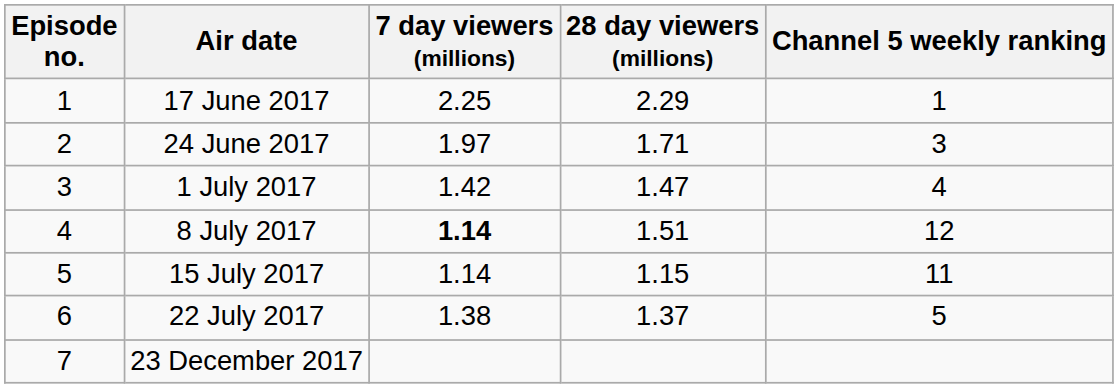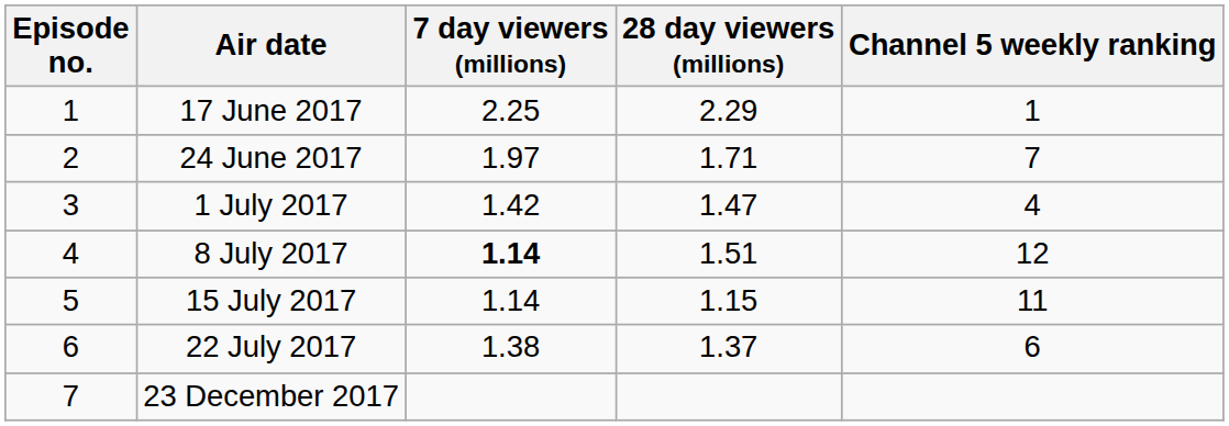 <table class="wikitable" style="text-align:center;">
 <tr>
 <th>Episode<br>no.</th>
 <th>Air date</th>
 <th>7 day viewers<br><small>(millions)</small></th>
 <th>28 day viewers<br><small>(millions)</small></th>
 <th>Channel 5 weekly ranking</th>
 </tr>
 <tr>
 <td>1</td>
 <td>17 June 2017</td>
 <td>2.25</td>
 <td>2.29</td>
 <td>1</td>
 </tr>
 <tr>
 <td>2</td>
 <td>24 June 2017</td>
 <td>1.97</td>
 <td>1.71</td>
-<td>3</td>
+<td>7</td>
 </tr>
 <tr>
 <td>3</td>
 <td>1 July 2017</td>
 <td>1.42</td>
 <td>1.47</td>
 <td>4</td>
 </tr>
 <tr>
 <td>4</td>
 <td>8 July 2017</td>
 <td><strong>1.14</strong></td>
 <td>1.51</td>
 <td>12</td>
 </tr>
 <tr>
 <td>5</td>
 <td>15 July 2017</td>
 <td>1.14</td>
 <td>1.15</td>
 <td>11</td>
 </tr>
 <tr>
 <td>6</td>
 <td>22 July 2017</td>
 <td>1.38</td>
 <td>1.37</td>
-<td>5</td>
+<td>6</td>
 </tr>
 <tr>
 <td>7</td>
 <td>23 December 2017</td>
 <td></td>
 <td></td>
 <td></td>
 </tr>
 </table>
